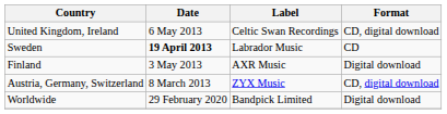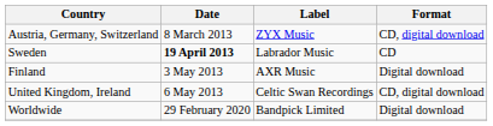 <table class="wikitable">
 <tr>
 <th>Country</th>
 <th>Date</th>
 <th>Label</th>
 <th>Format</th>
 </tr>
 <tr>
-<td>United Kingdom, Ireland</td>
-<td rowspan=1>6 May 2013</td>
-<td rowspan=1>Celtic Swan Recordings</td>
-<td rowspan=1>CD, digital download</td>
+<td>Austria, Germany, Switzerland</td>
+<td rowspan=1>8 March 2013</td>
+<td rowspan=1><a href='#'>ZYX Music</a></td>
+<td rowspan=1>CD, <a href='#'>digital download</a></td>
 </tr>
 <tr>
 <td>Sweden</td>
 <td rowspan=1><strong>19 April 2013</strong></td>
 <td rowspan=1>Labrador Music</td>
 <td rowspan=1>CD</td>
 </tr>
 <tr>
 <td>Finland</td>
 <td rowspan=1>3 May 2013</td>
 <td rowspan=1>AXR Music</td>
 <td rowspan=1>Digital download</td>
 </tr>
 <tr>
-<td>Austria, Germany, Switzerland</td>
-<td rowspan=1>8 March 2013</td>
-<td rowspan=1><a href='#'>ZYX Music</a></td>
-<td rowspan=1>CD, <a href='#'>digital download</a></td>
+<td>United Kingdom, Ireland</td>
+<td rowspan=1>6 May 2013</td>
+<td rowspan=1>Celtic Swan Recordings</td>
+<td rowspan=1>CD, digital download</td>
 </tr>
 <tr>
 <td>Worldwide</td>
 <td rowspan=1>29 February 2020</td>
 <td rowspan=1>Bandpick Limited</td>
 <td rowspan=1>Digital download</td>
 </tr>
 <tr>
 </tr>
 </table>
